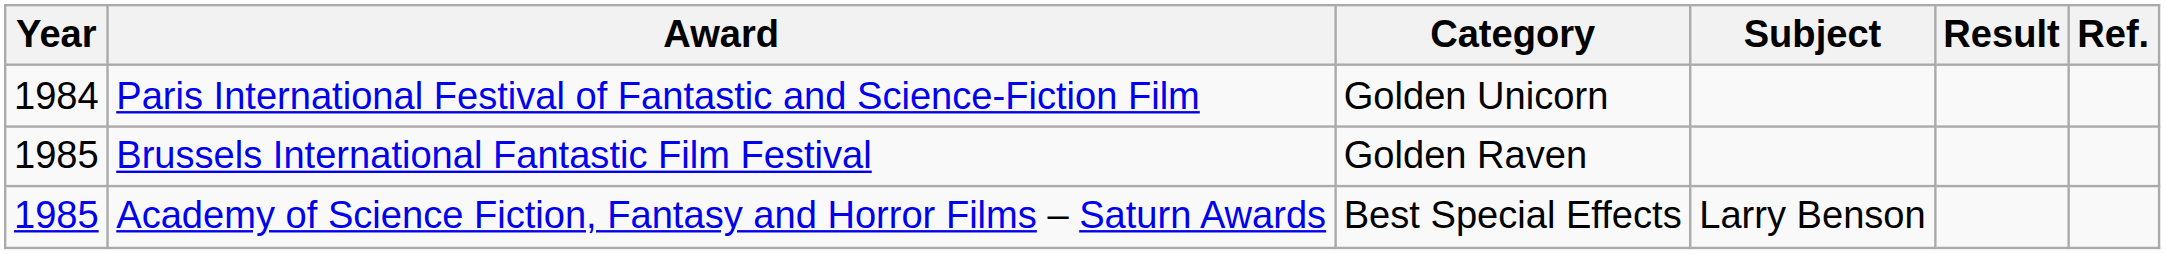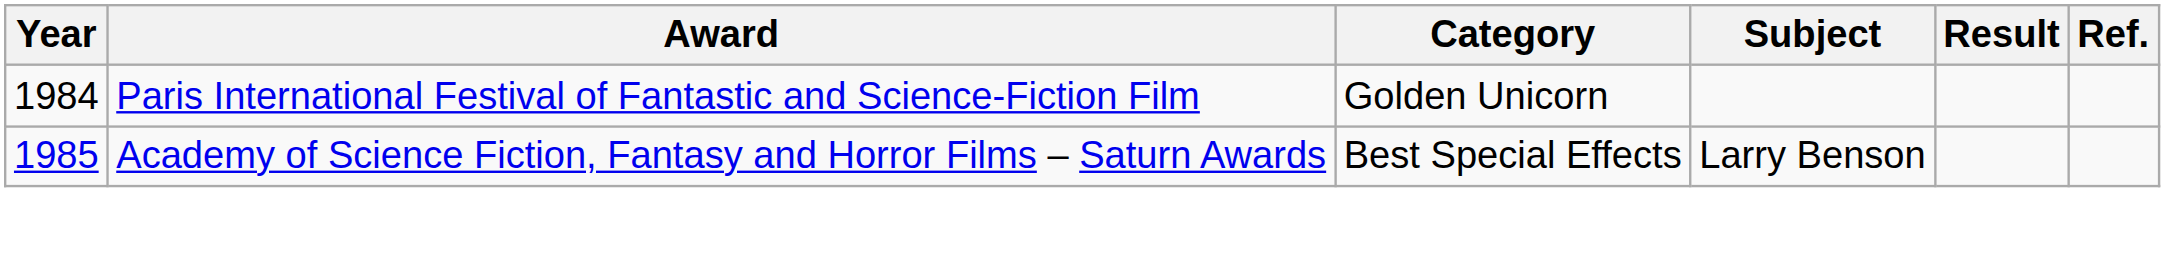 <table class="wikitable">
 <tr>
 <th>Year</th>
 <th>Award</th>
 <th>Category</th>
 <th>Subject</th>
 <th>Result</th>
 <th>Ref.</th>
 </tr>
 <tr>
 <td>1984</td>
 <td><a href='#'>Paris International Festival of Fantastic and Science-Fiction Film</a></td>
 <td>Golden Unicorn</td>
 <td></td>
 <td></td>
 <td></td>
 </tr>
 <tr>
-<td>1985</td>
-<td><a href='#'>Brussels International Fantastic Film Festival</a></td>
-<td>Golden Raven</td>
-<td></td>
-<td></td>
-<td></td>
-</tr>
-<tr>
 <td><a href='#'>1985</a></td>
 <td><a href='#'>Academy of Science Fiction, Fantasy and Horror Films</a> – <a href='#'>Saturn Awards</a></td>
 <td>Best Special Effects</td>
 <td>Larry Benson</td>
 <td></td>
 <td></td>
 </tr>
 </table>
